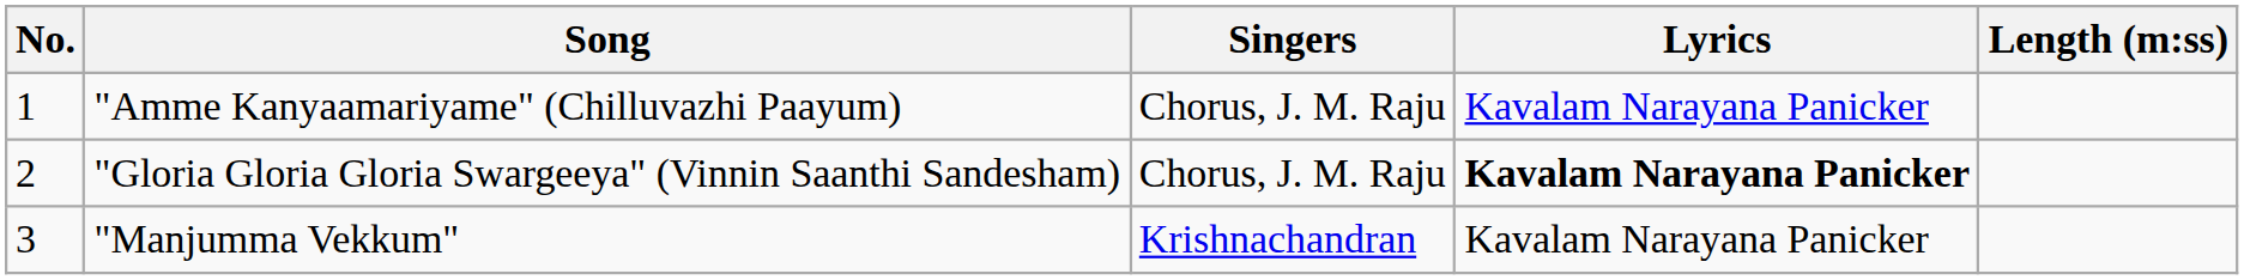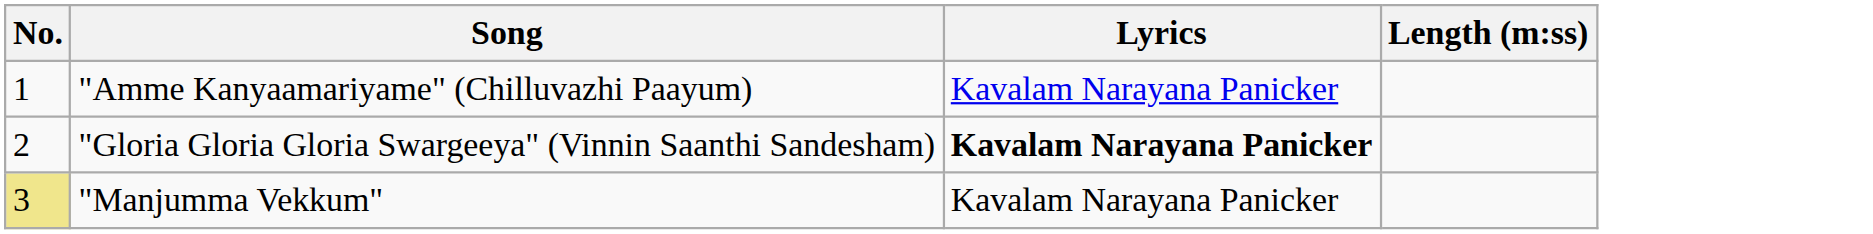 <table class="wikitable" style="font-size:95%;">
 <tr>
 <th>No.</th>
 <th>Song</th>
-<th>Singers</th>
 <th>Lyrics</th>
 <th>Length (m:ss)</th>
 </tr>
 <tr>
 <td>1</td>
 <td>"Amme Kanyaamariyame" (Chilluvazhi Paayum)</td>
-<td>Chorus, J. M. Raju</td>
 <td><a href='#'>Kavalam Narayana Panicker</a></td>
 <td></td>
 </tr>
 <tr>
 <td>2</td>
 <td>"Gloria Gloria Gloria Swargeeya" (Vinnin Saanthi Sandesham)</td>
-<td>Chorus, J. M. Raju</td>
 <td><strong>Kavalam Narayana Panicker</strong></td>
 <td></td>
 </tr>
 <tr>
-<td>3</td>
+<td style="background: khaki;">3</td>
 <td>"Manjumma Vekkum"</td>
-<td><a href='#'>Krishnachandran</a></td>
 <td>Kavalam Narayana Panicker</td>
 <td></td>
 </tr>
 </table>
